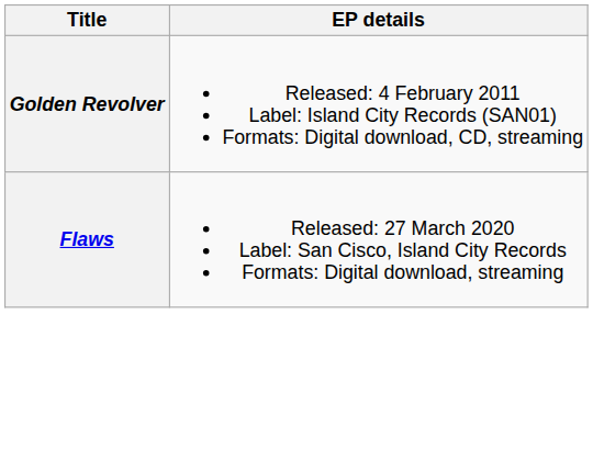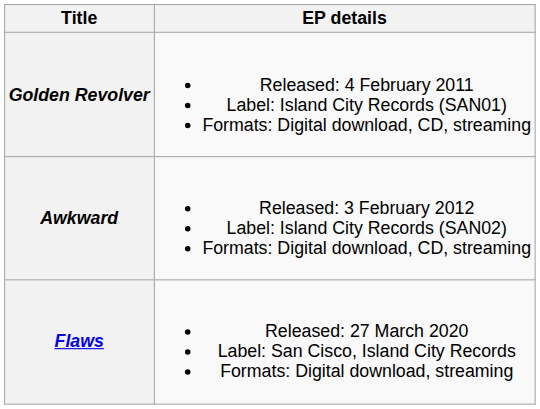 <table class="wikitable plainrowheaders" style="text-align:center;">
 <tr>
 <th>Title</th>
 <th>EP details</th>
 </tr>
 <tr>
 <th scope="row"><em>Golden Revolver</em></th>
 <td><br><ul><li>Released: 4 February 2011</li><li>Label: Island City Records (SAN01)</li><li>Formats: Digital download, CD, streaming</li></ul></td>
 </tr>
 <tr>
+<th scope="row"><em>Awkward</em></th>
+<td><br><ul><li>Released: 3 February 2012</li><li>Label: Island City Records (SAN02)</li><li>Formats: Digital download, CD, streaming</li></ul></td>
+</tr>
+<tr>
 <th scope="row"><em><a href='#'>Flaws</a></em></th>
 <td><br><ul><li>Released: 27 March 2020</li><li>Label: San Cisco, Island City Records</li><li>Formats: Digital download, streaming</li></ul></td>
 </tr>
 </table>
